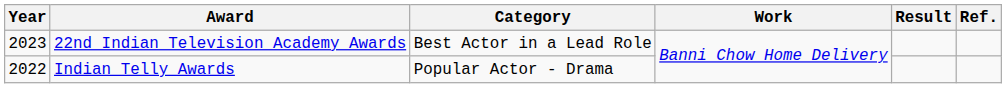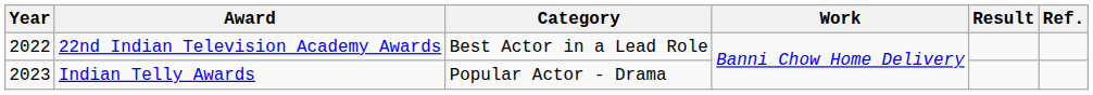 <table class="wikitable">
 <tr>
 <th>Year</th>
 <th>Award</th>
 <th>Category</th>
 <th>Work</th>
 <th>Result</th>
 <th>Ref.</th>
 </tr>
 <tr>
-<td>2023</td>
+<td>2022</td>
 <td><a href='#'>22nd Indian Television Academy Awards</a></td>
 <td>Best Actor in a Lead Role</td>
 <td rowspan="2"><em><a href='#'>Banni Chow Home Delivery</a></em></td>
 <td></td>
 <td></td>
 </tr>
 <tr>
-<td>2022</td>
+<td>2023</td>
 <td><a href='#'>Indian Telly Awards</a></td>
 <td>Popular Actor - Drama</td>
 <td></td>
 <td></td>
 </tr>
 </table>
